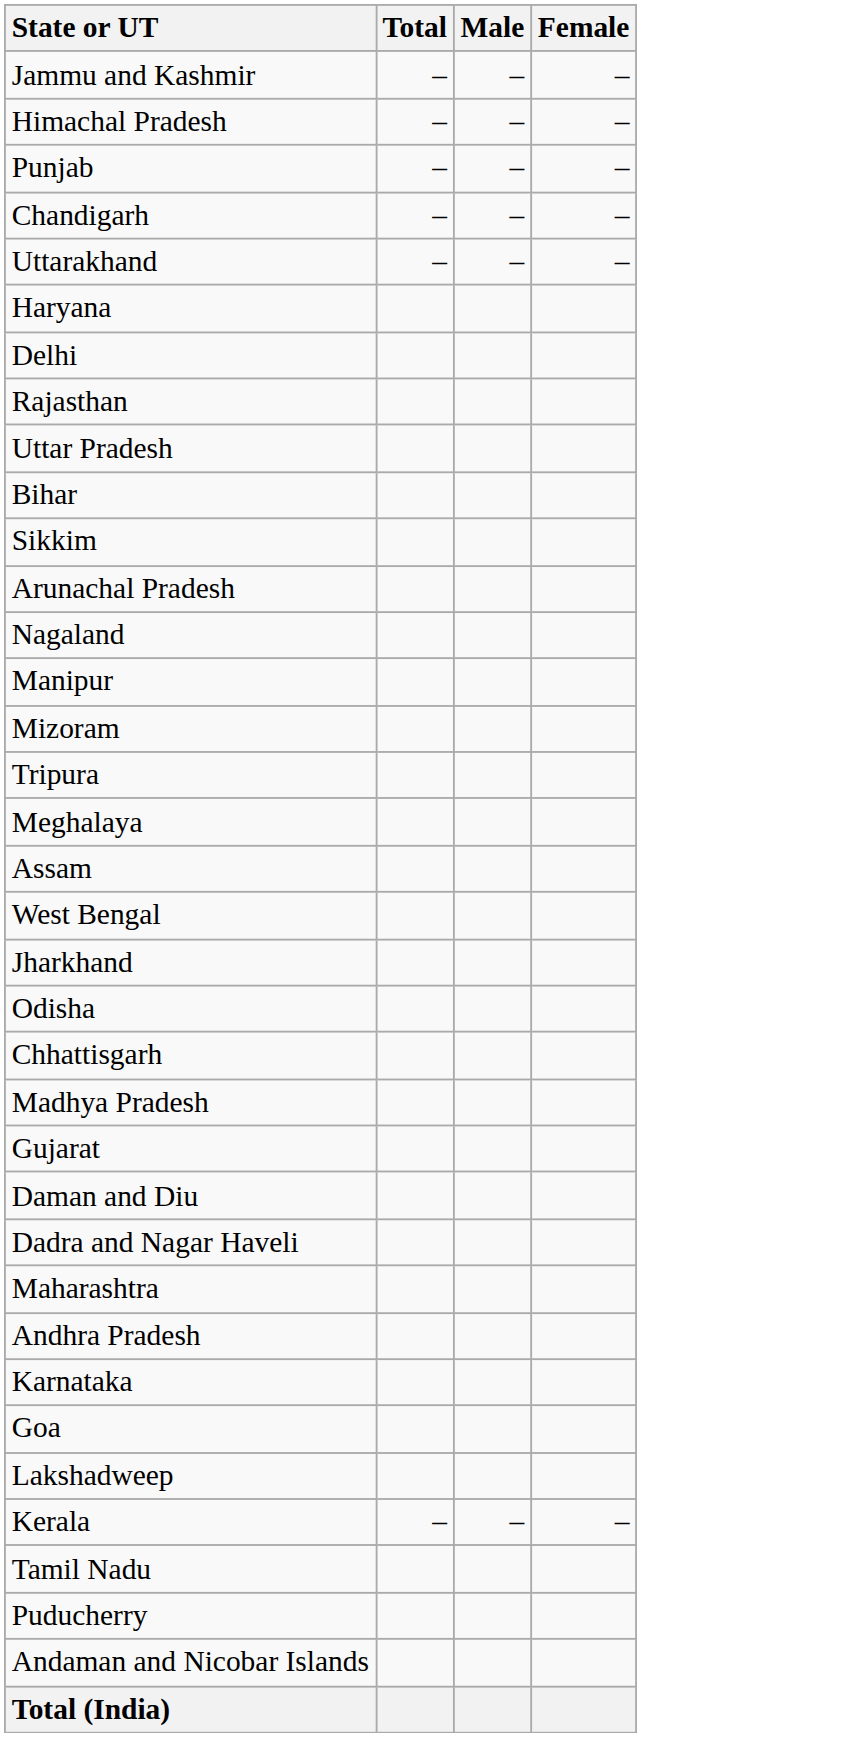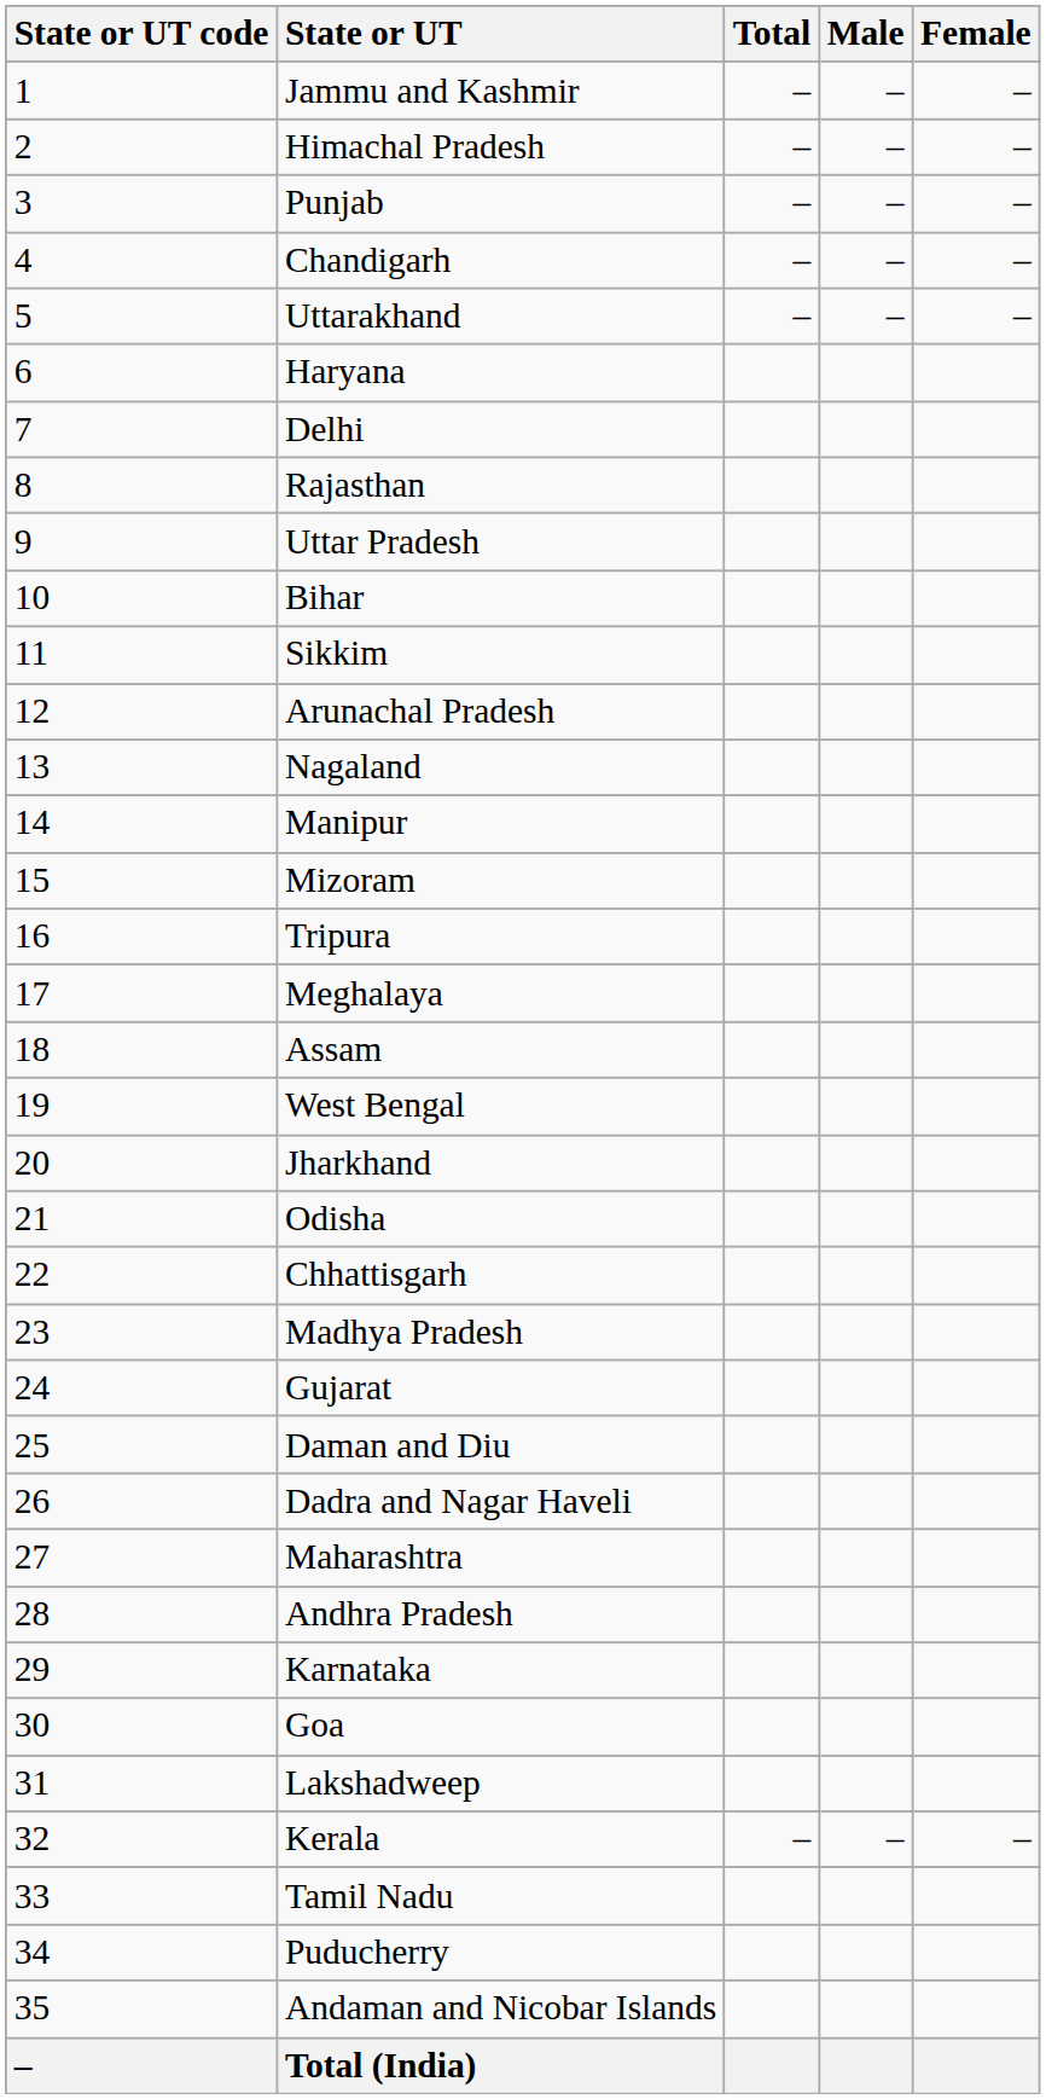 <table class="wikitable sortable">
 <tr>
+<th scope="col" style="text-align: left;" data-sort-type="number">State or UT code</th>
 <th scope="col" style="text-align: left;">State or UT</th>
 <th scope="col" style="text-align: right;" data-sort-type="number">Total</th>
 <th scope="col" style="text-align: right;" data-sort-type="number">Male</th>
 <th scope="col" style="text-align: right;" data-sort-type="number">Female</th>
 </tr>
 <tr>
+<td>1</td>
 <td>Jammu and Kashmir</td>
 <td style="text-align: right;">–</td>
 <td style="text-align: right;">–</td>
 <td style="text-align: right;">–</td>
 </tr>
 <tr>
+<td>2</td>
 <td>Himachal Pradesh</td>
 <td style="text-align: right;">–</td>
 <td style="text-align: right;">–</td>
 <td style="text-align: right;">–</td>
 </tr>
 <tr>
+<td>3</td>
 <td>Punjab</td>
 <td style="text-align: right;">–</td>
 <td style="text-align: right;">–</td>
 <td style="text-align: right;">–</td>
 </tr>
 <tr>
+<td>4</td>
 <td>Chandigarh</td>
 <td style="text-align: right;">–</td>
 <td style="text-align: right;">–</td>
 <td style="text-align: right;">–</td>
 </tr>
 <tr>
+<td>5</td>
 <td>Uttarakhand</td>
 <td style="text-align: right;">–</td>
 <td style="text-align: right;">–</td>
 <td style="text-align: right;">–</td>
 </tr>
 <tr>
+<td>6</td>
 <td>Haryana</td>
 <td style="text-align: right;"></td>
 <td style="text-align: right;"></td>
 <td style="text-align: right;"></td>
 </tr>
 <tr>
+<td>7</td>
 <td>Delhi</td>
 <td style="text-align: right;"></td>
 <td style="text-align: right;"></td>
 <td style="text-align: right;"></td>
 </tr>
 <tr>
+<td>8</td>
 <td>Rajasthan</td>
 <td style="text-align: right;"></td>
 <td style="text-align: right;"></td>
 <td style="text-align: right;"></td>
 </tr>
 <tr>
+<td>9</td>
 <td>Uttar Pradesh</td>
 <td style="text-align: right;"></td>
 <td style="text-align: right;"></td>
 <td style="text-align: right;"></td>
 </tr>
 <tr>
+<td>10</td>
 <td>Bihar</td>
 <td style="text-align: right;"></td>
 <td style="text-align: right;"></td>
 <td style="text-align: right;"></td>
 </tr>
 <tr>
+<td>11</td>
 <td>Sikkim</td>
 <td style="text-align: right;"></td>
 <td style="text-align: right;"></td>
 <td style="text-align: right;"></td>
 </tr>
 <tr>
+<td>12</td>
 <td>Arunachal Pradesh</td>
 <td style="text-align: right;"></td>
 <td style="text-align: right;"></td>
 <td style="text-align: right;"></td>
 </tr>
 <tr>
+<td>13</td>
 <td>Nagaland</td>
 <td style="text-align: right;"></td>
 <td style="text-align: right;"></td>
 <td style="text-align: right;"></td>
 </tr>
 <tr>
+<td>14</td>
 <td>Manipur</td>
 <td style="text-align: right;"></td>
 <td style="text-align: right;"></td>
 <td style="text-align: right;"></td>
 </tr>
 <tr>
+<td>15</td>
 <td>Mizoram</td>
 <td style="text-align: right;"></td>
 <td style="text-align: right;"></td>
 <td style="text-align: right;"></td>
 </tr>
 <tr>
+<td>16</td>
 <td>Tripura</td>
 <td style="text-align: right;"></td>
 <td style="text-align: right;"></td>
 <td style="text-align: right;"></td>
 </tr>
 <tr>
+<td>17</td>
 <td>Meghalaya</td>
 <td style="text-align: right;"></td>
 <td style="text-align: right;"></td>
 <td style="text-align: right;"></td>
 </tr>
 <tr>
+<td>18</td>
 <td>Assam</td>
 <td style="text-align: right;"></td>
 <td style="text-align: right;"></td>
 <td style="text-align: right;"></td>
 </tr>
 <tr>
+<td>19</td>
 <td>West Bengal</td>
 <td style="text-align: right;"></td>
 <td style="text-align: right;"></td>
 <td style="text-align: right;"></td>
 </tr>
 <tr>
+<td>20</td>
 <td>Jharkhand</td>
 <td style="text-align: right;"></td>
 <td style="text-align: right;"></td>
 <td style="text-align: right;"></td>
 </tr>
 <tr>
+<td>21</td>
 <td>Odisha</td>
 <td style="text-align: right;"></td>
 <td style="text-align: right;"></td>
 <td style="text-align: right;"></td>
 </tr>
 <tr>
+<td>22</td>
 <td>Chhattisgarh</td>
 <td style="text-align: right;"></td>
 <td style="text-align: right;"></td>
 <td style="text-align: right;"></td>
 </tr>
 <tr>
+<td>23</td>
 <td>Madhya Pradesh</td>
 <td style="text-align: right;"></td>
 <td style="text-align: right;"></td>
 <td style="text-align: right;"></td>
 </tr>
 <tr>
+<td>24</td>
 <td>Gujarat</td>
 <td style="text-align: right;"></td>
 <td style="text-align: right;"></td>
 <td style="text-align: right;"></td>
 </tr>
 <tr>
+<td>25</td>
 <td>Daman and Diu</td>
 <td style="text-align: right;"></td>
 <td style="text-align: right;"></td>
 <td style="text-align: right;"></td>
 </tr>
 <tr>
+<td>26</td>
 <td>Dadra and Nagar Haveli</td>
 <td style="text-align: right;"></td>
 <td style="text-align: right;"></td>
 <td style="text-align: right;"></td>
 </tr>
 <tr>
+<td>27</td>
 <td>Maharashtra</td>
 <td style="text-align: right;"></td>
 <td style="text-align: right;"></td>
 <td style="text-align: right;"></td>
 </tr>
 <tr>
+<td>28</td>
 <td>Andhra Pradesh</td>
 <td style="text-align: right;"></td>
 <td style="text-align: right;"></td>
 <td style="text-align: right;"></td>
 </tr>
 <tr>
+<td>29</td>
 <td>Karnataka</td>
 <td style="text-align: right;"></td>
 <td style="text-align: right;"></td>
 <td style="text-align: right;"></td>
 </tr>
 <tr>
+<td>30</td>
 <td>Goa</td>
 <td style="text-align: right;"></td>
 <td style="text-align: right;"></td>
 <td style="text-align: right;"></td>
 </tr>
 <tr>
+<td>31</td>
 <td>Lakshadweep</td>
 <td style="text-align: right;"></td>
 <td style="text-align: right;"></td>
 <td style="text-align: right;"></td>
 </tr>
 <tr>
+<td>32</td>
 <td>Kerala</td>
 <td style="text-align: right;">–</td>
 <td style="text-align: right;">–</td>
 <td style="text-align: right;">–</td>
 </tr>
 <tr>
+<td>33</td>
 <td>Tamil Nadu</td>
 <td style="text-align: right;"></td>
 <td style="text-align: right;"></td>
 <td style="text-align: right;"></td>
 </tr>
 <tr>
+<td>34</td>
 <td>Puducherry</td>
 <td style="text-align: right;"></td>
 <td style="text-align: right;"></td>
 <td style="text-align: right;"></td>
 </tr>
 <tr>
+<td>35</td>
 <td>Andaman and Nicobar Islands</td>
 <td style="text-align: right;"></td>
 <td style="text-align: right;"></td>
 <td style="text-align: right;"></td>
 </tr>
 <tr>
+<th style="text-align: left;">–</th>
 <th style="text-align: left;">Total (India)</th>
 <th style="text-align: right;"></th>
 <th style="text-align: right;"></th>
 <th style="text-align: right;"></th>
 </tr>
 </table>
